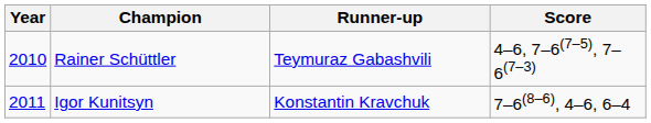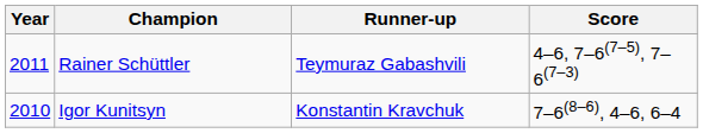 <table class="wikitable">
 <tr>
 <th>Year</th>
 <th width="200">Champion</th>
 <th width="200">Runner-up</th>
 <th width="140">Score</th>
 </tr>
 <tr>
-<td><a href='#'>2010</a></td>
+<td><a href='#'>2011</a></td>
 <td> <a href='#'>Rainer Schüttler</a></td>
 <td> <a href='#'>Teymuraz Gabashvili</a></td>
 <td>4–6, 7–6<sup>(7–5)</sup>, 7–6<sup>(7–3)</sup></td>
 </tr>
 <tr>
-<td><a href='#'>2011</a></td>
+<td><a href='#'>2010</a></td>
 <td> <a href='#'>Igor Kunitsyn</a></td>
 <td> <a href='#'>Konstantin Kravchuk</a></td>
 <td>7–6<sup>(8–6)</sup>, 4–6, 6–4</td>
 </tr>
 </table>
